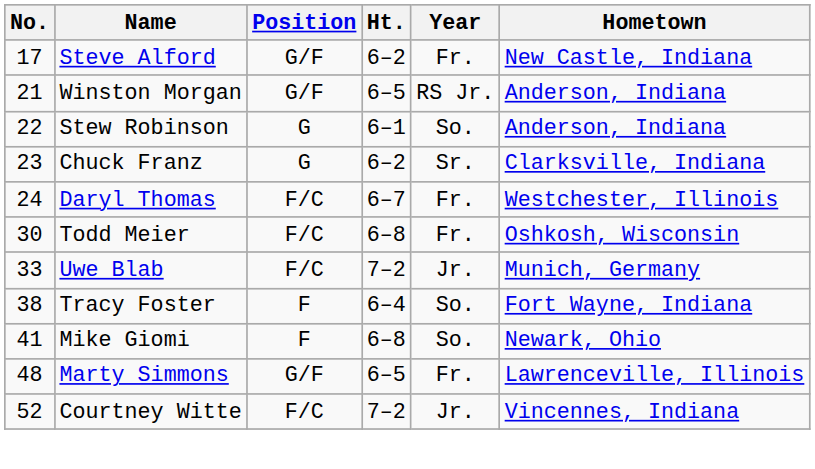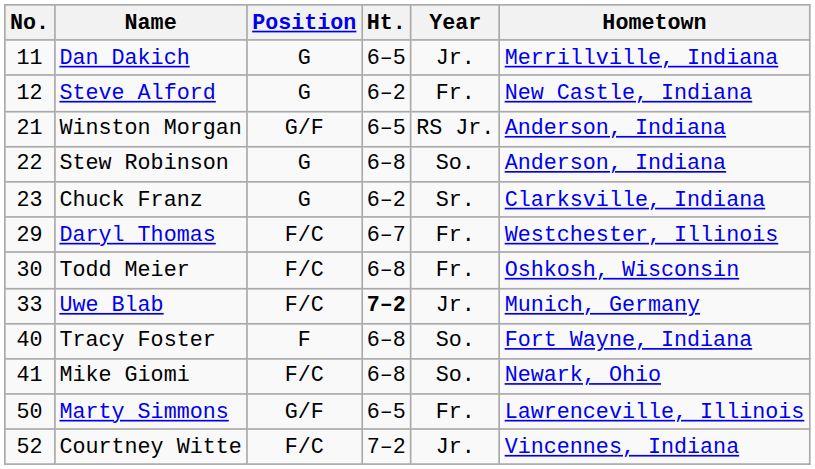 <table class="wikitable" style="text-align:center">
 <tr>
 <th>No.</th>
 <th>Name</th>
 <th><a href='#'>Position</a></th>
 <th>Ht.</th>
 <th>Year</th>
 <th>Hometown</th>
 </tr>
 <tr>
-<td>17</td>
+<td>11</td>
+<td style="text-align:left"><a href='#'>Dan Dakich</a></td>
+<td>G</td>
+<td>6–5</td>
+<td>Jr.</td>
+<td style="text-align:left"><a href='#'>Merrillville, Indiana</a></td>
+</tr>
+<tr>
+<td>12</td>
 <td style="text-align:left"><a href='#'>Steve Alford</a></td>
-<td>G/F</td>
+<td>G</td>
 <td>6–2</td>
 <td>Fr.</td>
 <td style="text-align:left"><a href='#'>New Castle, Indiana</a></td>
 </tr>
 <tr>
 <td>21</td>
 <td style="text-align:left">Winston Morgan</td>
 <td>G/F</td>
 <td>6–5</td>
 <td>RS Jr.</td>
 <td style="text-align:left"><a href='#'>Anderson, Indiana</a></td>
 </tr>
 <tr>
 <td>22</td>
 <td style="text-align:left">Stew Robinson</td>
 <td>G</td>
-<td>6–1</td>
+<td>6–8</td>
 <td>So.</td>
 <td style="text-align:left"><a href='#'>Anderson, Indiana</a></td>
 </tr>
 <tr>
 <td>23</td>
 <td style="text-align:left">Chuck Franz</td>
 <td>G</td>
 <td>6–2</td>
 <td>Sr.</td>
 <td style="text-align:left"><a href='#'>Clarksville, Indiana</a></td>
 </tr>
 <tr>
-<td>24</td>
+<td>29</td>
 <td style="text-align:left"><a href='#'>Daryl Thomas</a></td>
 <td>F/C</td>
 <td>6–7</td>
 <td>Fr.</td>
 <td style="text-align:left"><a href='#'>Westchester, Illinois</a></td>
 </tr>
 <tr>
 <td>30</td>
 <td style="text-align:left">Todd Meier</td>
 <td>F/C</td>
 <td>6–8</td>
 <td>Fr.</td>
 <td style="text-align:left"><a href='#'>Oshkosh, Wisconsin</a></td>
 </tr>
 <tr>
 <td>33</td>
 <td style="text-align:left"><a href='#'>Uwe Blab</a></td>
 <td>F/C</td>
-<td>7–2</td>
+<td><strong>7–2</strong></td>
 <td>Jr.</td>
 <td style="text-align:left"><a href='#'>Munich, Germany</a></td>
 </tr>
 <tr>
-<td>38</td>
+<td>40</td>
 <td style="text-align:left">Tracy Foster</td>
 <td>F</td>
-<td>6–4</td>
+<td>6–8</td>
 <td>So.</td>
 <td style="text-align:left"><a href='#'>Fort Wayne, Indiana</a></td>
 </tr>
 <tr>
 <td>41</td>
 <td style="text-align:left">Mike Giomi</td>
-<td>F</td>
+<td>F/C</td>
 <td>6–8</td>
 <td>So.</td>
 <td style="text-align:left"><a href='#'>Newark, Ohio</a></td>
 </tr>
 <tr>
-<td>48</td>
+<td>50</td>
 <td style="text-align:left"><a href='#'>Marty Simmons</a></td>
 <td>G/F</td>
 <td>6–5</td>
 <td>Fr.</td>
 <td style="text-align:left"><a href='#'>Lawrenceville, Illinois</a></td>
 </tr>
 <tr>
 <td>52</td>
 <td style="text-align:left">Courtney Witte</td>
 <td>F/C</td>
 <td>7–2</td>
 <td>Jr.</td>
 <td style="text-align:left"><a href='#'>Vincennes, Indiana</a></td>
 </tr>
 </table>
